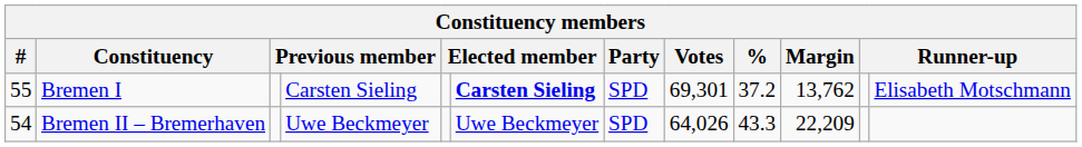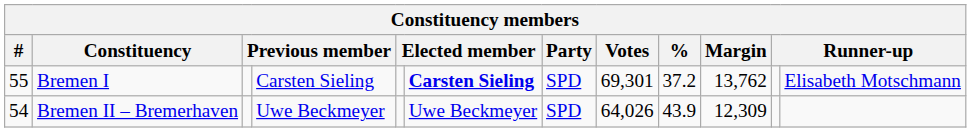 <table class="wikitable sortable" style="text-align:right">
 <tr>
 <th colspan="12">Constituency members</th>
 </tr>
 <tr>
 <th>#</th>
 <th>Constituency</th>
 <th colspan="2">Previous member</th>
 <th colspan="2">Elected member</th>
 <th>Party</th>
 <th>Votes</th>
 <th>%</th>
 <th>Margin</th>
 <th colspan="2">Runner-up</th>
 </tr>
 <tr>
 <td>55</td>
 <td align=left><a href='#'>Bremen I</a></td>
 <td bgcolor=></td>
 <td align=left><a href='#'>Carsten Sieling</a></td>
 <td bgcolor=></td>
 <td align=left><strong><a href='#'>Carsten Sieling</a></strong></td>
 <td align=left><a href='#'>SPD</a></td>
 <td>69,301</td>
 <td>37.2</td>
 <td>13,762</td>
 <td bgcolor=></td>
 <td align=left><a href='#'>Elisabeth Motschmann</a></td>
 </tr>
 <tr>
 <td>54</td>
 <td align=left><a href='#'>Bremen II – Bremerhaven</a></td>
 <td bgcolor=></td>
 <td align=left><a href='#'>Uwe Beckmeyer</a></td>
 <td bgcolor=></td>
 <td align=left><a href='#'>Uwe Beckmeyer</a></td>
 <td align=left><a href='#'>SPD</a></td>
 <td>64,026</td>
-<td>43.3</td>
-<td>22,209</td>
+<td>43.9</td>
+<td>12,309</td>
 <td bgcolor=></td>
 <td align=left></td>
 </tr>
 </table>
